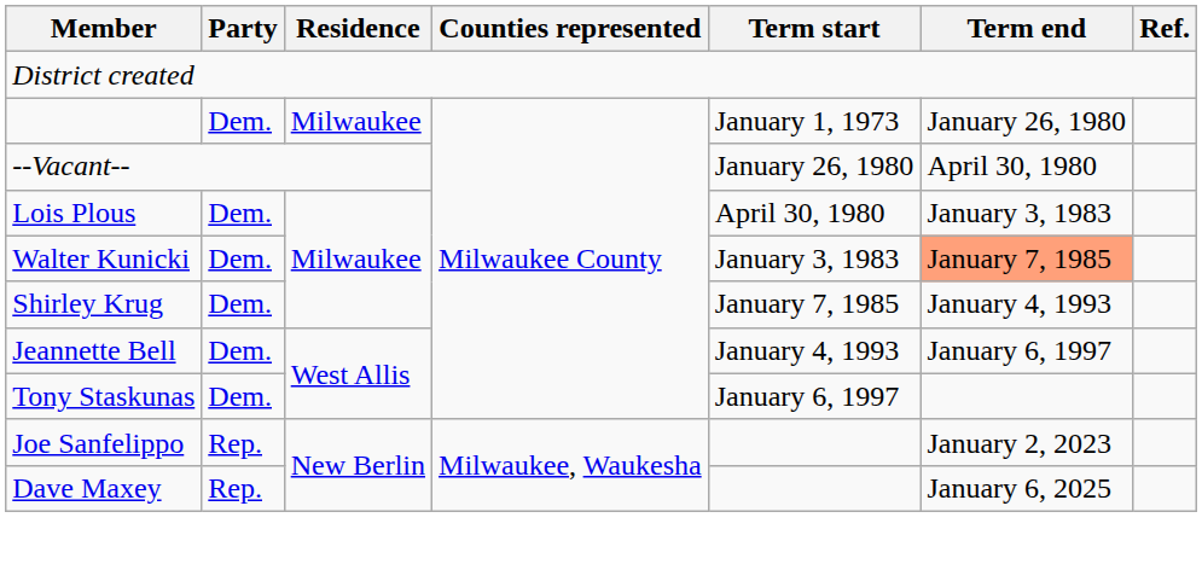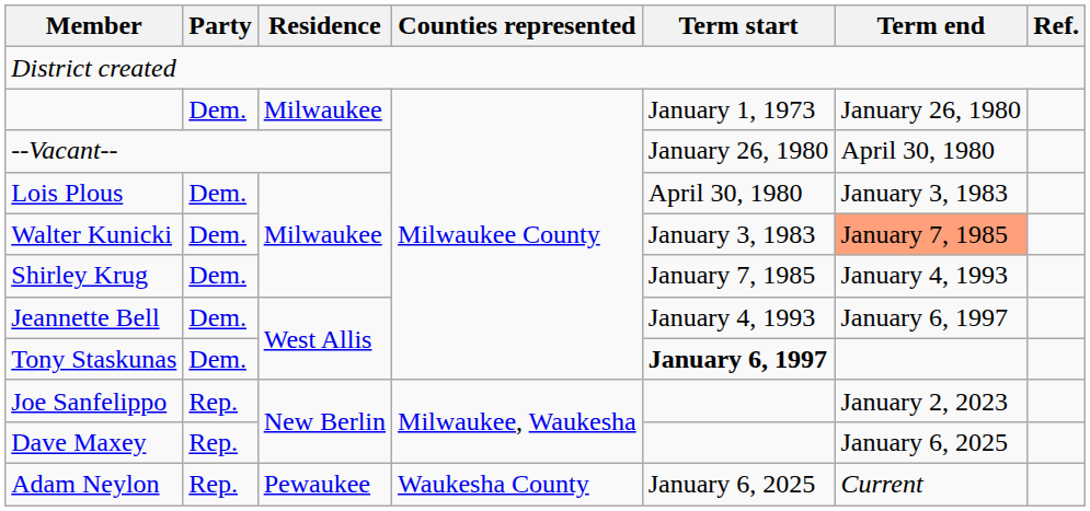 <table class="wikitable">
 <tr>
 <th>Member</th>
 <th>Party</th>
 <th>Residence</th>
 <th>Counties represented</th>
 <th>Term start</th>
 <th>Term end</th>
 <th>Ref.</th>
 </tr>
 <tr>
 <td colspan="7"><em>District created</em></td>
 </tr>
 <tr>
 <td></td>
 <td><a href='#'>Dem.</a></td>
 <td><a href='#'>Milwaukee</a></td>
 <td rowspan="7"><a href='#'>Milwaukee County</a></td>
 <td>January 1, 1973</td>
 <td>January 26, 1980</td>
 <td></td>
 </tr>
 <tr>
 <td colspan="3"><em>--Vacant--</em></td>
 <td>January 26, 1980</td>
 <td>April 30, 1980</td>
 <td></td>
 </tr>
 <tr>
 <td><a href='#'>Lois Plous</a></td>
 <td><a href='#'>Dem.</a></td>
 <td rowspan="3"><a href='#'>Milwaukee</a></td>
 <td>April 30, 1980</td>
 <td>January 3, 1983</td>
 <td></td>
 </tr>
 <tr>
 <td><a href='#'>Walter Kunicki</a></td>
 <td><a href='#'>Dem.</a></td>
 <td>January 3, 1983</td>
 <td style="background: lightsalmon;">January 7, 1985</td>
 <td></td>
 </tr>
 <tr>
 <td><a href='#'>Shirley Krug</a></td>
 <td><a href='#'>Dem.</a></td>
 <td>January 7, 1985</td>
 <td>January 4, 1993</td>
 <td></td>
 </tr>
 <tr>
 <td><a href='#'>Jeannette Bell</a></td>
 <td><a href='#'>Dem.</a></td>
 <td rowspan="2"><a href='#'>West Allis</a></td>
 <td>January 4, 1993</td>
 <td>January 6, 1997</td>
 <td></td>
 </tr>
 <tr>
 <td><a href='#'>Tony Staskunas</a></td>
 <td><a href='#'>Dem.</a></td>
-<td>January 6, 1997</td>
+<td><strong>January 6, 1997</strong></td>
 <td></td>
 <td></td>
 </tr>
 <tr>
 <td><a href='#'>Joe Sanfelippo</a></td>
 <td><a href='#'>Rep.</a></td>
 <td rowspan="2"><a href='#'>New Berlin</a></td>
 <td rowspan="2"><a href='#'>Milwaukee</a>, <a href='#'>Waukesha</a></td>
 <td></td>
 <td>January 2, 2023</td>
 <td></td>
 </tr>
 <tr>
 <td><a href='#'>Dave Maxey</a></td>
 <td><a href='#'>Rep.</a></td>
 <td></td>
 <td>January 6, 2025</td>
 <td></td>
 </tr>
+<tr>
+<td><a href='#'>Adam Neylon</a></td>
+<td><a href='#'>Rep.</a></td>
+<td><a href='#'>Pewaukee</a></td>
+<td><a href='#'>Waukesha County</a></td>
+<td>January 6, 2025</td>
+<td><em>Current</em></td>
+<td></td>
+</tr>
 </table>
